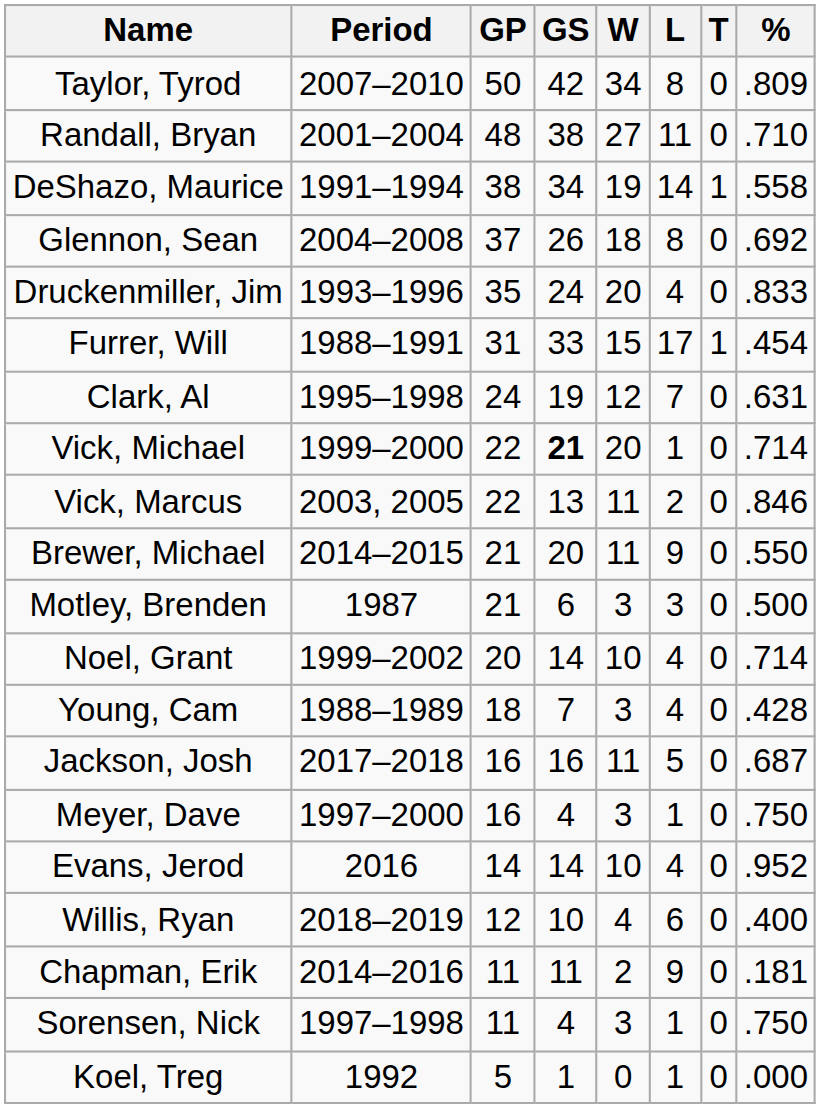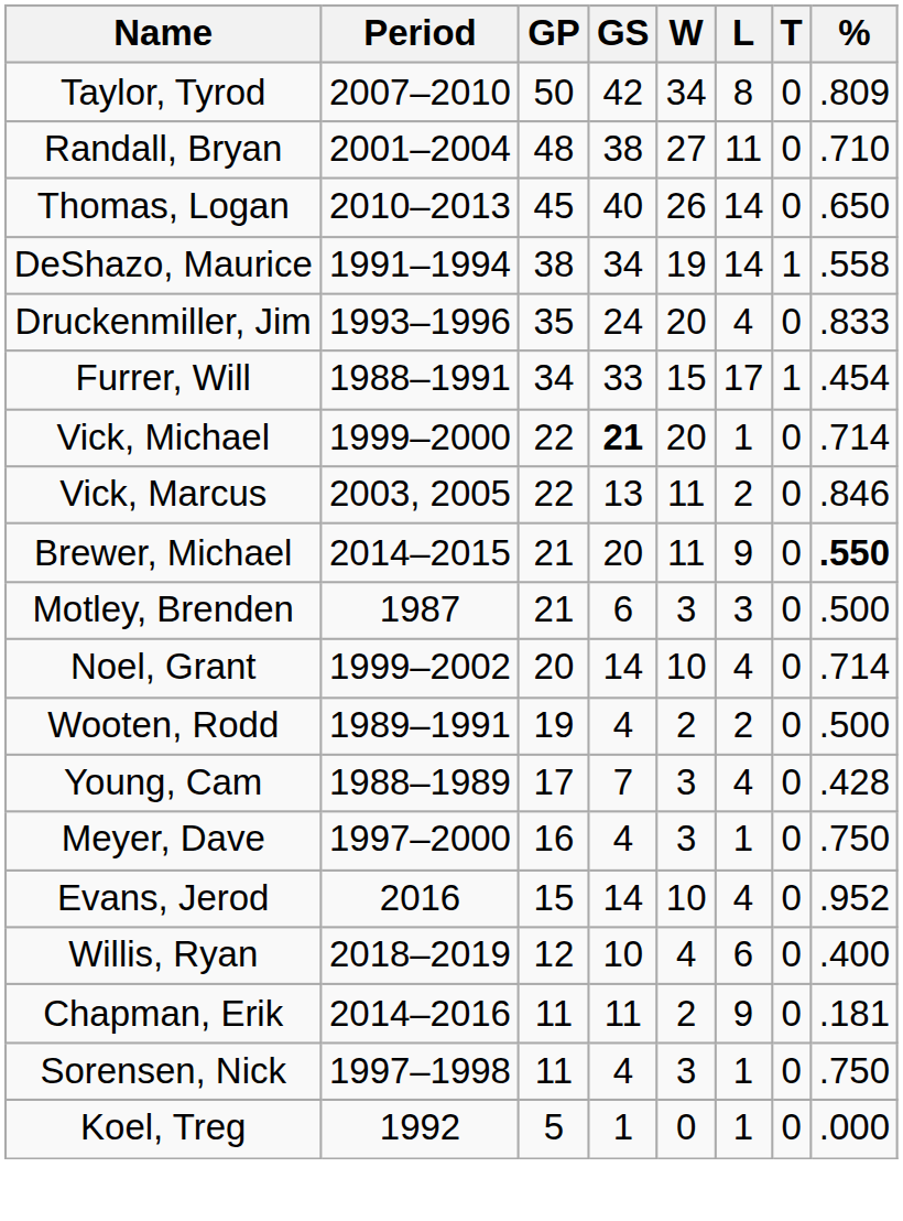 <table class="wikitable sortable" border="1" style="text-align: center;">
 <tr>
 <th scope="col">Name</th>
 <th scope="col">Period</th>
 <th scope="col">GP</th>
 <th scope="col">GS</th>
 <th scope="col">W</th>
 <th scope="col">L</th>
 <th scope="col">T</th>
 <th scope="col">%</th>
 </tr>
 <tr>
 <td>Taylor, Tyrod</td>
 <td>2007–2010</td>
 <td>50</td>
 <td>42</td>
 <td>34</td>
 <td>8</td>
 <td>0</td>
 <td>.809</td>
 </tr>
 <tr>
 <td>Randall, Bryan</td>
 <td>2001–2004</td>
 <td>48</td>
 <td>38</td>
 <td>27</td>
 <td>11</td>
 <td>0</td>
 <td>.710</td>
 </tr>
 <tr>
+<td>Thomas, Logan</td>
+<td>2010–2013</td>
+<td>45</td>
+<td>40</td>
+<td>26</td>
+<td>14</td>
+<td>0</td>
+<td>.650</td>
+</tr>
+<tr>
 <td>DeShazo, Maurice</td>
 <td>1991–1994</td>
 <td>38</td>
 <td>34</td>
 <td>19</td>
 <td>14</td>
 <td>1</td>
 <td>.558</td>
-</tr>
-<tr>
-<td>Glennon, Sean</td>
-<td>2004–2008</td>
-<td>37</td>
-<td>26</td>
-<td>18</td>
-<td>8</td>
-<td>0</td>
-<td>.692</td>
 </tr>
 <tr>
 <td>Druckenmiller, Jim</td>
 <td>1993–1996</td>
 <td>35</td>
 <td>24</td>
 <td>20</td>
 <td>4</td>
 <td>0</td>
 <td>.833</td>
 </tr>
 <tr>
 <td>Furrer, Will</td>
 <td>1988–1991</td>
-<td>31</td>
+<td>34</td>
 <td>33</td>
 <td>15</td>
 <td>17</td>
 <td>1</td>
 <td>.454</td>
-</tr>
-<tr>
-<td>Clark, Al</td>
-<td>1995–1998</td>
-<td>24</td>
-<td>19</td>
-<td>12</td>
-<td>7</td>
-<td>0</td>
-<td>.631</td>
 </tr>
 <tr>
 <td>Vick, Michael</td>
 <td>1999–2000</td>
 <td>22</td>
 <td><strong>21</strong></td>
 <td>20</td>
 <td>1</td>
 <td>0</td>
 <td>.714</td>
 </tr>
 <tr>
 <td>Vick, Marcus</td>
 <td>2003, 2005</td>
 <td>22</td>
 <td>13</td>
 <td>11</td>
 <td>2</td>
 <td>0</td>
 <td>.846</td>
 </tr>
 <tr>
 <td>Brewer, Michael</td>
 <td>2014–2015</td>
 <td>21</td>
 <td>20</td>
 <td>11</td>
 <td>9</td>
 <td>0</td>
-<td>.550</td>
+<td><strong>.550</strong></td>
 </tr>
 <tr>
 <td>Motley, Brenden</td>
 <td>1987</td>
 <td>21</td>
 <td>6</td>
 <td>3</td>
 <td>3</td>
 <td>0</td>
 <td>.500</td>
 </tr>
 <tr>
 <td>Noel, Grant</td>
 <td>1999–2002</td>
 <td>20</td>
 <td>14</td>
 <td>10</td>
 <td>4</td>
 <td>0</td>
 <td>.714</td>
 </tr>
 <tr>
+<td>Wooten, Rodd</td>
+<td>1989–1991</td>
+<td>19</td>
+<td>4</td>
+<td>2</td>
+<td>2</td>
+<td>0</td>
+<td>.500</td>
+</tr>
+<tr>
 <td>Young, Cam</td>
 <td>1988–1989</td>
-<td>18</td>
+<td>17</td>
 <td>7</td>
 <td>3</td>
 <td>4</td>
 <td>0</td>
 <td>.428</td>
-</tr>
-<tr>
-<td>Jackson, Josh</td>
-<td>2017–2018</td>
-<td>16</td>
-<td>16</td>
-<td>11</td>
-<td>5</td>
-<td>0</td>
-<td>.687</td>
 </tr>
 <tr>
 <td>Meyer, Dave</td>
 <td>1997–2000</td>
 <td>16</td>
 <td>4</td>
 <td>3</td>
 <td>1</td>
 <td>0</td>
 <td>.750</td>
 </tr>
 <tr>
 <td>Evans, Jerod</td>
 <td>2016</td>
-<td>14</td>
+<td>15</td>
 <td>14</td>
 <td>10</td>
 <td>4</td>
 <td>0</td>
 <td>.952</td>
 </tr>
 <tr>
 <td>Willis, Ryan</td>
 <td>2018–2019</td>
 <td>12</td>
 <td>10</td>
 <td>4</td>
 <td>6</td>
 <td>0</td>
 <td>.400</td>
 </tr>
 <tr>
 <td>Chapman, Erik</td>
 <td>2014–2016</td>
 <td>11</td>
 <td>11</td>
 <td>2</td>
 <td>9</td>
 <td>0</td>
 <td>.181</td>
 </tr>
 <tr>
 <td>Sorensen, Nick</td>
 <td>1997–1998</td>
 <td>11</td>
 <td>4</td>
 <td>3</td>
 <td>1</td>
 <td>0</td>
 <td>.750</td>
 </tr>
 <tr>
 <td>Koel, Treg</td>
 <td>1992</td>
 <td>5</td>
 <td>1</td>
 <td>0</td>
 <td>1</td>
 <td>0</td>
 <td>.000</td>
 </tr>
 </table>
